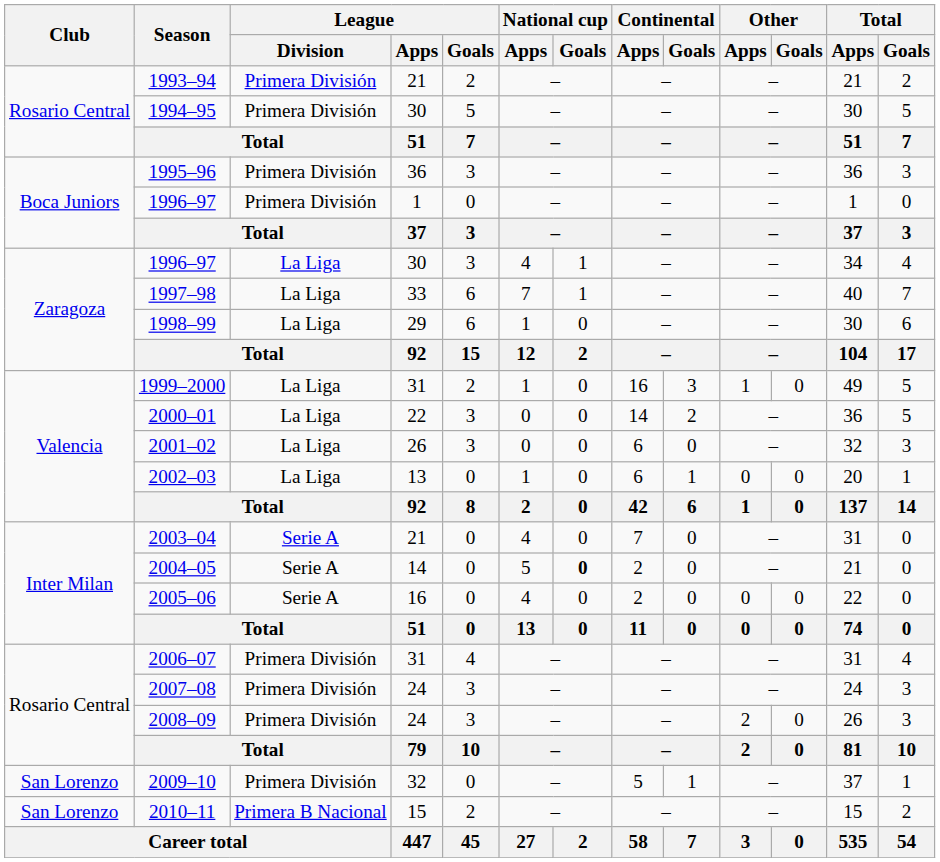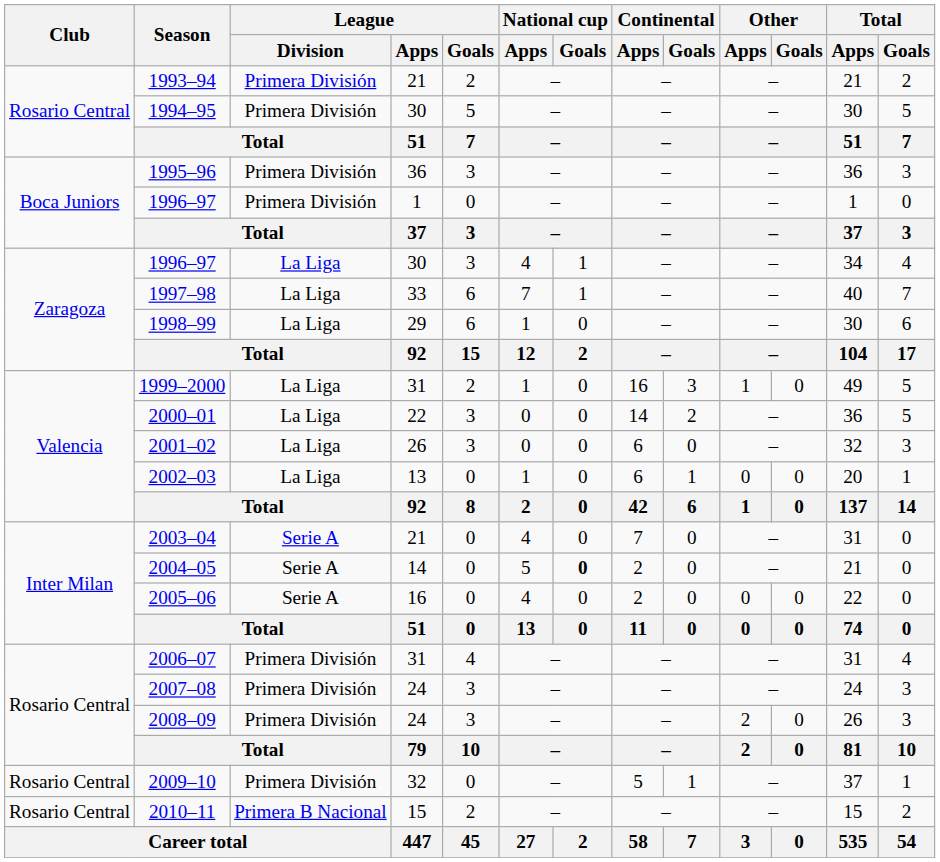 <table class="wikitable" style="text-align:center">
 <tr>
 <th rowspan="2">Club</th>
 <th rowspan="2">Season</th>
 <th colspan="3">League</th>
 <th colspan="2">National cup</th>
 <th colspan="2">Continental</th>
 <th colspan="2">Other</th>
 <th colspan="2">Total</th>
 </tr>
 <tr>
 <th>Division</th>
 <th>Apps</th>
 <th>Goals</th>
 <th>Apps</th>
 <th>Goals</th>
 <th>Apps</th>
 <th>Goals</th>
 <th>Apps</th>
 <th>Goals</th>
 <th>Apps</th>
 <th>Goals</th>
 </tr>
 <tr>
 <td rowspan="3"><a href='#'>Rosario Central</a></td>
 <td><a href='#'>1993–94</a></td>
 <td><a href='#'>Primera División</a></td>
 <td>21</td>
 <td>2</td>
 <td colspan="2">–</td>
 <td colspan="2">–</td>
 <td colspan="2">–</td>
 <td>21</td>
 <td>2</td>
 </tr>
 <tr>
 <td><a href='#'>1994–95</a></td>
 <td>Primera División</td>
 <td>30</td>
 <td>5</td>
 <td colspan="2">–</td>
 <td colspan="2">–</td>
 <td colspan="2">–</td>
 <td>30</td>
 <td>5</td>
 </tr>
 <tr>
 <th colspan="2">Total</th>
 <th>51</th>
 <th>7</th>
 <th colspan="2">–</th>
 <th colspan="2">–</th>
 <th colspan="2">–</th>
 <th>51</th>
 <th>7</th>
 </tr>
 <tr>
 <td rowspan="3"><a href='#'>Boca Juniors</a></td>
 <td><a href='#'>1995–96</a></td>
 <td>Primera División</td>
 <td>36</td>
 <td>3</td>
 <td colspan="2">–</td>
 <td colspan="2">–</td>
 <td colspan="2">–</td>
 <td>36</td>
 <td>3</td>
 </tr>
 <tr>
 <td><a href='#'>1996–97</a></td>
 <td>Primera División</td>
 <td>1</td>
 <td>0</td>
 <td colspan="2">–</td>
 <td colspan="2">–</td>
 <td colspan="2">–</td>
 <td>1</td>
 <td>0</td>
 </tr>
 <tr>
 <th colspan="2">Total</th>
 <th>37</th>
 <th>3</th>
 <th colspan="2">–</th>
 <th colspan="2">–</th>
 <th colspan="2">–</th>
 <th>37</th>
 <th>3</th>
 </tr>
 <tr>
 <td rowspan="4"><a href='#'>Zaragoza</a></td>
 <td><a href='#'>1996–97</a></td>
 <td><a href='#'>La Liga</a></td>
 <td>30</td>
 <td>3</td>
 <td>4</td>
 <td>1</td>
 <td colspan="2">–</td>
 <td colspan="2">–</td>
 <td>34</td>
 <td>4</td>
 </tr>
 <tr>
 <td><a href='#'>1997–98</a></td>
 <td>La Liga</td>
 <td>33</td>
 <td>6</td>
 <td>7</td>
 <td>1</td>
 <td colspan="2">–</td>
 <td colspan="2">–</td>
 <td>40</td>
 <td>7</td>
 </tr>
 <tr>
 <td><a href='#'>1998–99</a></td>
 <td>La Liga</td>
 <td>29</td>
 <td>6</td>
 <td>1</td>
 <td>0</td>
 <td colspan="2">–</td>
 <td colspan="2">–</td>
 <td>30</td>
 <td>6</td>
 </tr>
 <tr>
 <th colspan="2">Total</th>
 <th>92</th>
 <th>15</th>
 <th>12</th>
 <th>2</th>
 <th colspan="2">–</th>
 <th colspan="2">–</th>
 <th>104</th>
 <th>17</th>
 </tr>
 <tr>
 <td rowspan="5"><a href='#'>Valencia</a></td>
 <td><a href='#'>1999–2000</a></td>
 <td>La Liga</td>
 <td>31</td>
 <td>2</td>
 <td>1</td>
 <td>0</td>
 <td>16</td>
 <td>3</td>
 <td>1</td>
 <td>0</td>
 <td>49</td>
 <td>5</td>
 </tr>
 <tr>
 <td><a href='#'>2000–01</a></td>
 <td>La Liga</td>
 <td>22</td>
 <td>3</td>
 <td>0</td>
 <td>0</td>
 <td>14</td>
 <td>2</td>
 <td colspan="2">–</td>
 <td>36</td>
 <td>5</td>
 </tr>
 <tr>
 <td><a href='#'>2001–02</a></td>
 <td>La Liga</td>
 <td>26</td>
 <td>3</td>
 <td>0</td>
 <td>0</td>
 <td>6</td>
 <td>0</td>
 <td colspan="2">–</td>
 <td>32</td>
 <td>3</td>
 </tr>
 <tr>
 <td><a href='#'>2002–03</a></td>
 <td>La Liga</td>
 <td>13</td>
 <td>0</td>
 <td>1</td>
 <td>0</td>
 <td>6</td>
 <td>1</td>
 <td>0</td>
 <td>0</td>
 <td>20</td>
 <td>1</td>
 </tr>
 <tr>
 <th colspan="2">Total</th>
 <th>92</th>
 <th>8</th>
 <th>2</th>
 <th>0</th>
 <th>42</th>
 <th>6</th>
 <th>1</th>
 <th>0</th>
 <th>137</th>
 <th>14</th>
 </tr>
 <tr>
 <td rowspan="4"><a href='#'>Inter Milan</a></td>
 <td><a href='#'>2003–04</a></td>
 <td><a href='#'>Serie A</a></td>
 <td>21</td>
 <td>0</td>
 <td>4</td>
 <td>0</td>
 <td>7</td>
 <td>0</td>
 <td colspan="2">–</td>
 <td>31</td>
 <td>0</td>
 </tr>
 <tr>
 <td><a href='#'>2004–05</a></td>
 <td>Serie A</td>
 <td>14</td>
 <td>0</td>
 <td>5</td>
 <td><strong>0</strong></td>
 <td>2</td>
 <td>0</td>
 <td colspan="2">–</td>
 <td>21</td>
 <td>0</td>
 </tr>
 <tr>
 <td><a href='#'>2005–06</a></td>
 <td>Serie A</td>
 <td>16</td>
 <td>0</td>
 <td>4</td>
 <td>0</td>
 <td>2</td>
 <td>0</td>
 <td>0</td>
 <td>0</td>
 <td>22</td>
 <td>0</td>
 </tr>
 <tr>
 <th colspan="2">Total</th>
 <th>51</th>
 <th>0</th>
 <th>13</th>
 <th>0</th>
 <th>11</th>
 <th>0</th>
 <th>0</th>
 <th>0</th>
 <th>74</th>
 <th>0</th>
 </tr>
 <tr>
 <td rowspan="4">Rosario Central</td>
 <td><a href='#'>2006–07</a></td>
 <td>Primera División</td>
 <td>31</td>
 <td>4</td>
 <td colspan="2">–</td>
 <td colspan="2">–</td>
 <td colspan="2">–</td>
 <td>31</td>
 <td>4</td>
 </tr>
 <tr>
 <td><a href='#'>2007–08</a></td>
 <td>Primera División</td>
 <td>24</td>
 <td>3</td>
 <td colspan="2">–</td>
 <td colspan="2">–</td>
 <td colspan="2">–</td>
 <td>24</td>
 <td>3</td>
 </tr>
 <tr>
 <td><a href='#'>2008–09</a></td>
 <td>Primera División</td>
 <td>24</td>
 <td>3</td>
 <td colspan="2">–</td>
 <td colspan="2">–</td>
 <td>2</td>
 <td>0</td>
 <td>26</td>
 <td>3</td>
 </tr>
 <tr>
 <th colspan="2">Total</th>
 <th>79</th>
 <th>10</th>
 <th colspan="2">–</th>
 <th colspan="2">–</th>
 <th>2</th>
 <th>0</th>
 <th>81</th>
 <th>10</th>
 </tr>
 <tr>
-<td><a href='#'>San Lorenzo</a></td>
+<td>Rosario Central</td>
 <td><a href='#'>2009–10</a></td>
 <td>Primera División</td>
 <td>32</td>
 <td>0</td>
 <td colspan="2">–</td>
 <td>5</td>
 <td>1</td>
 <td colspan="2">–</td>
 <td>37</td>
 <td>1</td>
 </tr>
 <tr>
-<td><a href='#'>San Lorenzo</a></td>
+<td>Rosario Central</td>
 <td><a href='#'>2010–11</a></td>
 <td><a href='#'>Primera B Nacional</a></td>
 <td>15</td>
 <td>2</td>
 <td colspan="2">–</td>
 <td colspan="2">–</td>
 <td colspan="2">–</td>
 <td>15</td>
 <td>2</td>
 </tr>
 <tr>
 <th colspan="3">Career total</th>
 <th>447</th>
 <th>45</th>
 <th>27</th>
 <th>2</th>
 <th>58</th>
 <th>7</th>
 <th>3</th>
 <th>0</th>
 <th>535</th>
 <th>54</th>
 </tr>
 </table>
